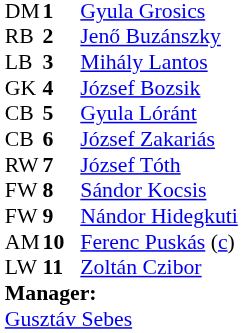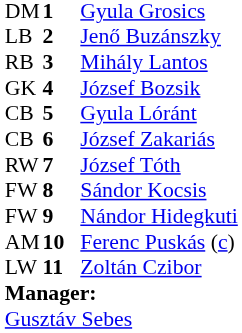 <table style="font-size:90%; margin:0.2em auto;" cellspacing="0" cellpadding="0">
 <tr>
 <th width="25"></th>
 <th width="25"></th>
 </tr>
 <tr>
 <td>DM</td>
 <td><strong>1</strong></td>
 <td><a href='#'>Gyula Grosics</a></td>
 </tr>
 <tr>
-<td>RB</td>
+<td>LB</td>
 <td><strong>2</strong></td>
 <td><a href='#'>Jenő Buzánszky</a></td>
 </tr>
 <tr>
-<td>LB</td>
+<td>RB</td>
 <td><strong>3</strong></td>
 <td><a href='#'>Mihály Lantos</a></td>
 </tr>
 <tr>
 <td>GK</td>
 <td><strong>4</strong></td>
 <td><a href='#'>József Bozsik</a></td>
 </tr>
 <tr>
 <td>CB</td>
 <td><strong>5</strong></td>
 <td><a href='#'>Gyula Lóránt</a></td>
 </tr>
 <tr>
 <td>CB</td>
 <td><strong>6</strong></td>
 <td><a href='#'>József Zakariás</a></td>
 </tr>
 <tr>
 <td>RW</td>
 <td><strong>7</strong></td>
 <td><a href='#'>József Tóth</a></td>
 </tr>
 <tr>
 <td>FW</td>
 <td><strong>8</strong></td>
 <td><a href='#'>Sándor Kocsis</a></td>
 </tr>
 <tr>
 <td>FW</td>
 <td><strong>9</strong></td>
 <td><a href='#'>Nándor Hidegkuti</a></td>
 </tr>
 <tr>
 <td>AM</td>
 <td><strong>10</strong></td>
 <td><a href='#'>Ferenc Puskás</a> (<a href='#'>c</a>)</td>
 </tr>
 <tr>
 <td>LW</td>
 <td><strong>11</strong></td>
 <td><a href='#'>Zoltán Czibor</a></td>
 </tr>
 <tr>
 <td colspan=3><strong>Manager:</strong></td>
 </tr>
 <tr>
 <td colspan="4"><a href='#'>Gusztáv Sebes</a></td>
 </tr>
 </table>
